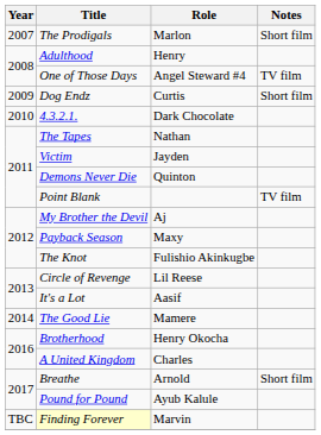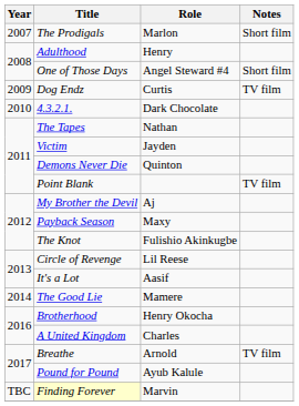 <table class="wikitable sortable">
 <tr>
 <th>Year</th>
 <th>Title</th>
 <th>Role</th>
 <th class="unsortable">Notes</th>
 </tr>
 <tr>
 <td>2007</td>
 <td><em>The Prodigals</em></td>
 <td>Marlon</td>
 <td>Short film</td>
 </tr>
 <tr>
 <td rowspan="2">2008</td>
 <td><em><a href='#'>Adulthood</a></em></td>
 <td>Henry</td>
 <td></td>
 </tr>
 <tr>
 <td><em>One of Those Days</em></td>
 <td>Angel Steward #4</td>
-<td>TV film</td>
+<td>Short film</td>
 </tr>
 <tr>
 <td>2009</td>
 <td><em>Dog Endz</em></td>
 <td>Curtis</td>
-<td>Short film</td>
+<td>TV film</td>
 </tr>
 <tr>
 <td>2010</td>
 <td><em><a href='#'>4.3.2.1.</a></em></td>
 <td>Dark Chocolate</td>
 <td></td>
 </tr>
 <tr>
 <td rowspan="4">2011</td>
 <td><em><a href='#'>The Tapes</a></em></td>
 <td>Nathan</td>
 <td></td>
 </tr>
 <tr>
 <td><em><a href='#'>Victim</a></em></td>
 <td>Jayden</td>
 <td></td>
 </tr>
 <tr>
 <td><em><a href='#'>Demons Never Die</a></em></td>
 <td>Quinton</td>
 <td></td>
 </tr>
 <tr>
 <td><em>Point Blank</em></td>
 <td></td>
 <td>TV film</td>
 </tr>
 <tr>
 <td rowspan="3">2012</td>
 <td><em><a href='#'>My Brother the Devil</a></em></td>
 <td>Aj</td>
 <td></td>
 </tr>
 <tr>
 <td><em><a href='#'>Payback Season</a></em></td>
 <td>Maxy</td>
 <td></td>
 </tr>
 <tr>
 <td><em>The Knot</em></td>
 <td>Fulishio Akinkugbe</td>
 <td></td>
 </tr>
 <tr>
 <td rowspan="2">2013</td>
 <td><em>Circle of Revenge</em></td>
 <td>Lil Reese</td>
 <td></td>
 </tr>
 <tr>
 <td><em>It's a Lot</em></td>
 <td>Aasif</td>
 <td></td>
 </tr>
 <tr>
 <td>2014</td>
 <td><em><a href='#'>The Good Lie</a></em></td>
 <td>Mamere</td>
 <td></td>
 </tr>
 <tr>
 <td rowspan="2">2016</td>
 <td><em><a href='#'>Brotherhood</a></em></td>
 <td>Henry Okocha</td>
 <td></td>
 </tr>
 <tr>
 <td><em><a href='#'>A United Kingdom</a></em></td>
 <td>Charles</td>
 <td></td>
 </tr>
 <tr>
 <td rowspan="2">2017</td>
 <td><em>Breathe</em></td>
 <td>Arnold</td>
-<td>Short film</td>
+<td>TV film</td>
 </tr>
 <tr>
 <td><em><a href='#'>Pound for Pound</a></em></td>
 <td>Ayub Kalule</td>
 <td></td>
 </tr>
 <tr>
 <td>TBC</td>
 <td style="background:#FFFFCC;"><em>Finding Forever</em></td>
 <td>Marvin</td>
 <td></td>
 </tr>
 <tr>
 </tr>
 </table>
